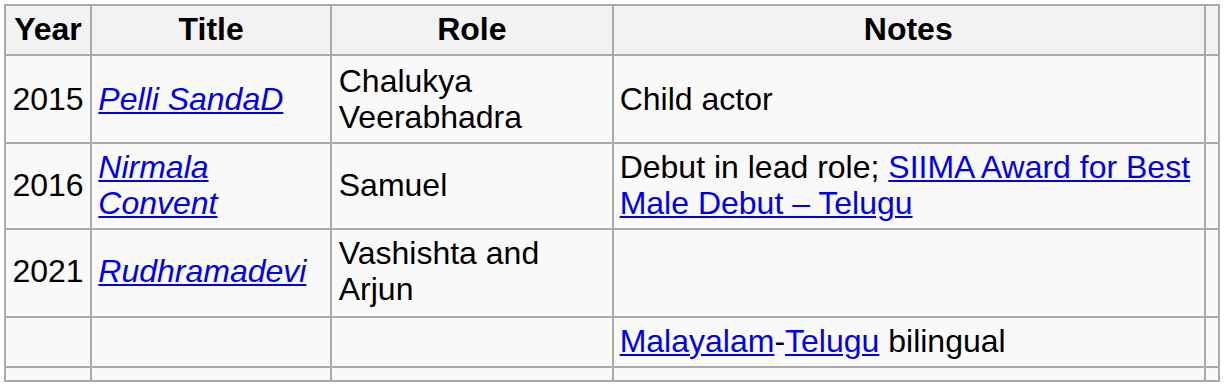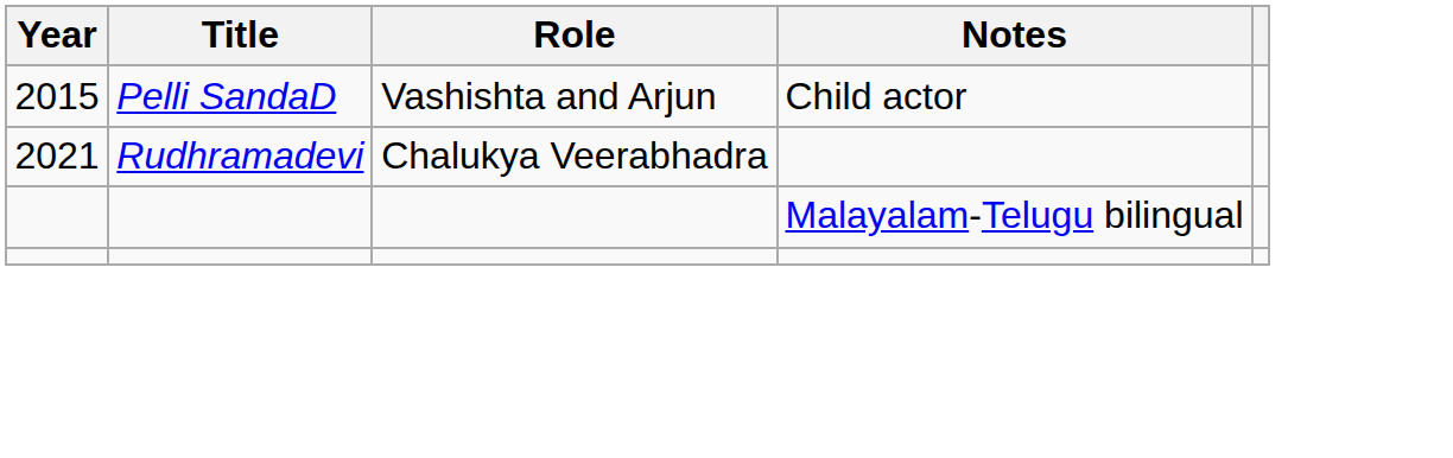 <table class="wikitable">
 <tr>
 <th>Year</th>
 <th>Title</th>
 <th>Role</th>
 <th>Notes</th>
 <th></th>
 </tr>
 <tr>
 <td>2015</td>
 <td><em><a href='#'>Pelli SandaD</a></em></td>
-<td>Chalukya Veerabhadra</td>
+<td>Vashishta and Arjun</td>
 <td>Child actor</td>
-<td></td>
-</tr>
-<tr>
-<td>2016</td>
-<td><em><a href='#'>Nirmala Convent</a></em></td>
-<td>Samuel</td>
-<td>Debut in lead role; <a href='#'>SIIMA Award for Best Male Debut – Telugu</a></td>
 <td></td>
 </tr>
 <tr>
 <td>2021</td>
 <td><em><a href='#'>Rudhramadevi</a></em></td>
-<td>Vashishta and Arjun</td>
+<td>Chalukya Veerabhadra</td>
 <td></td>
 <td></td>
 </tr>
 <tr>
 <td></td>
 <td></td>
 <td></td>
 <td><a href='#'>Malayalam</a>-<a href='#'>Telugu</a> bilingual</td>
 <td></td>
 </tr>
 <tr>
 <td></td>
 <td></td>
 <td></td>
 <td></td>
 <td></td>
 </tr>
 </table>
